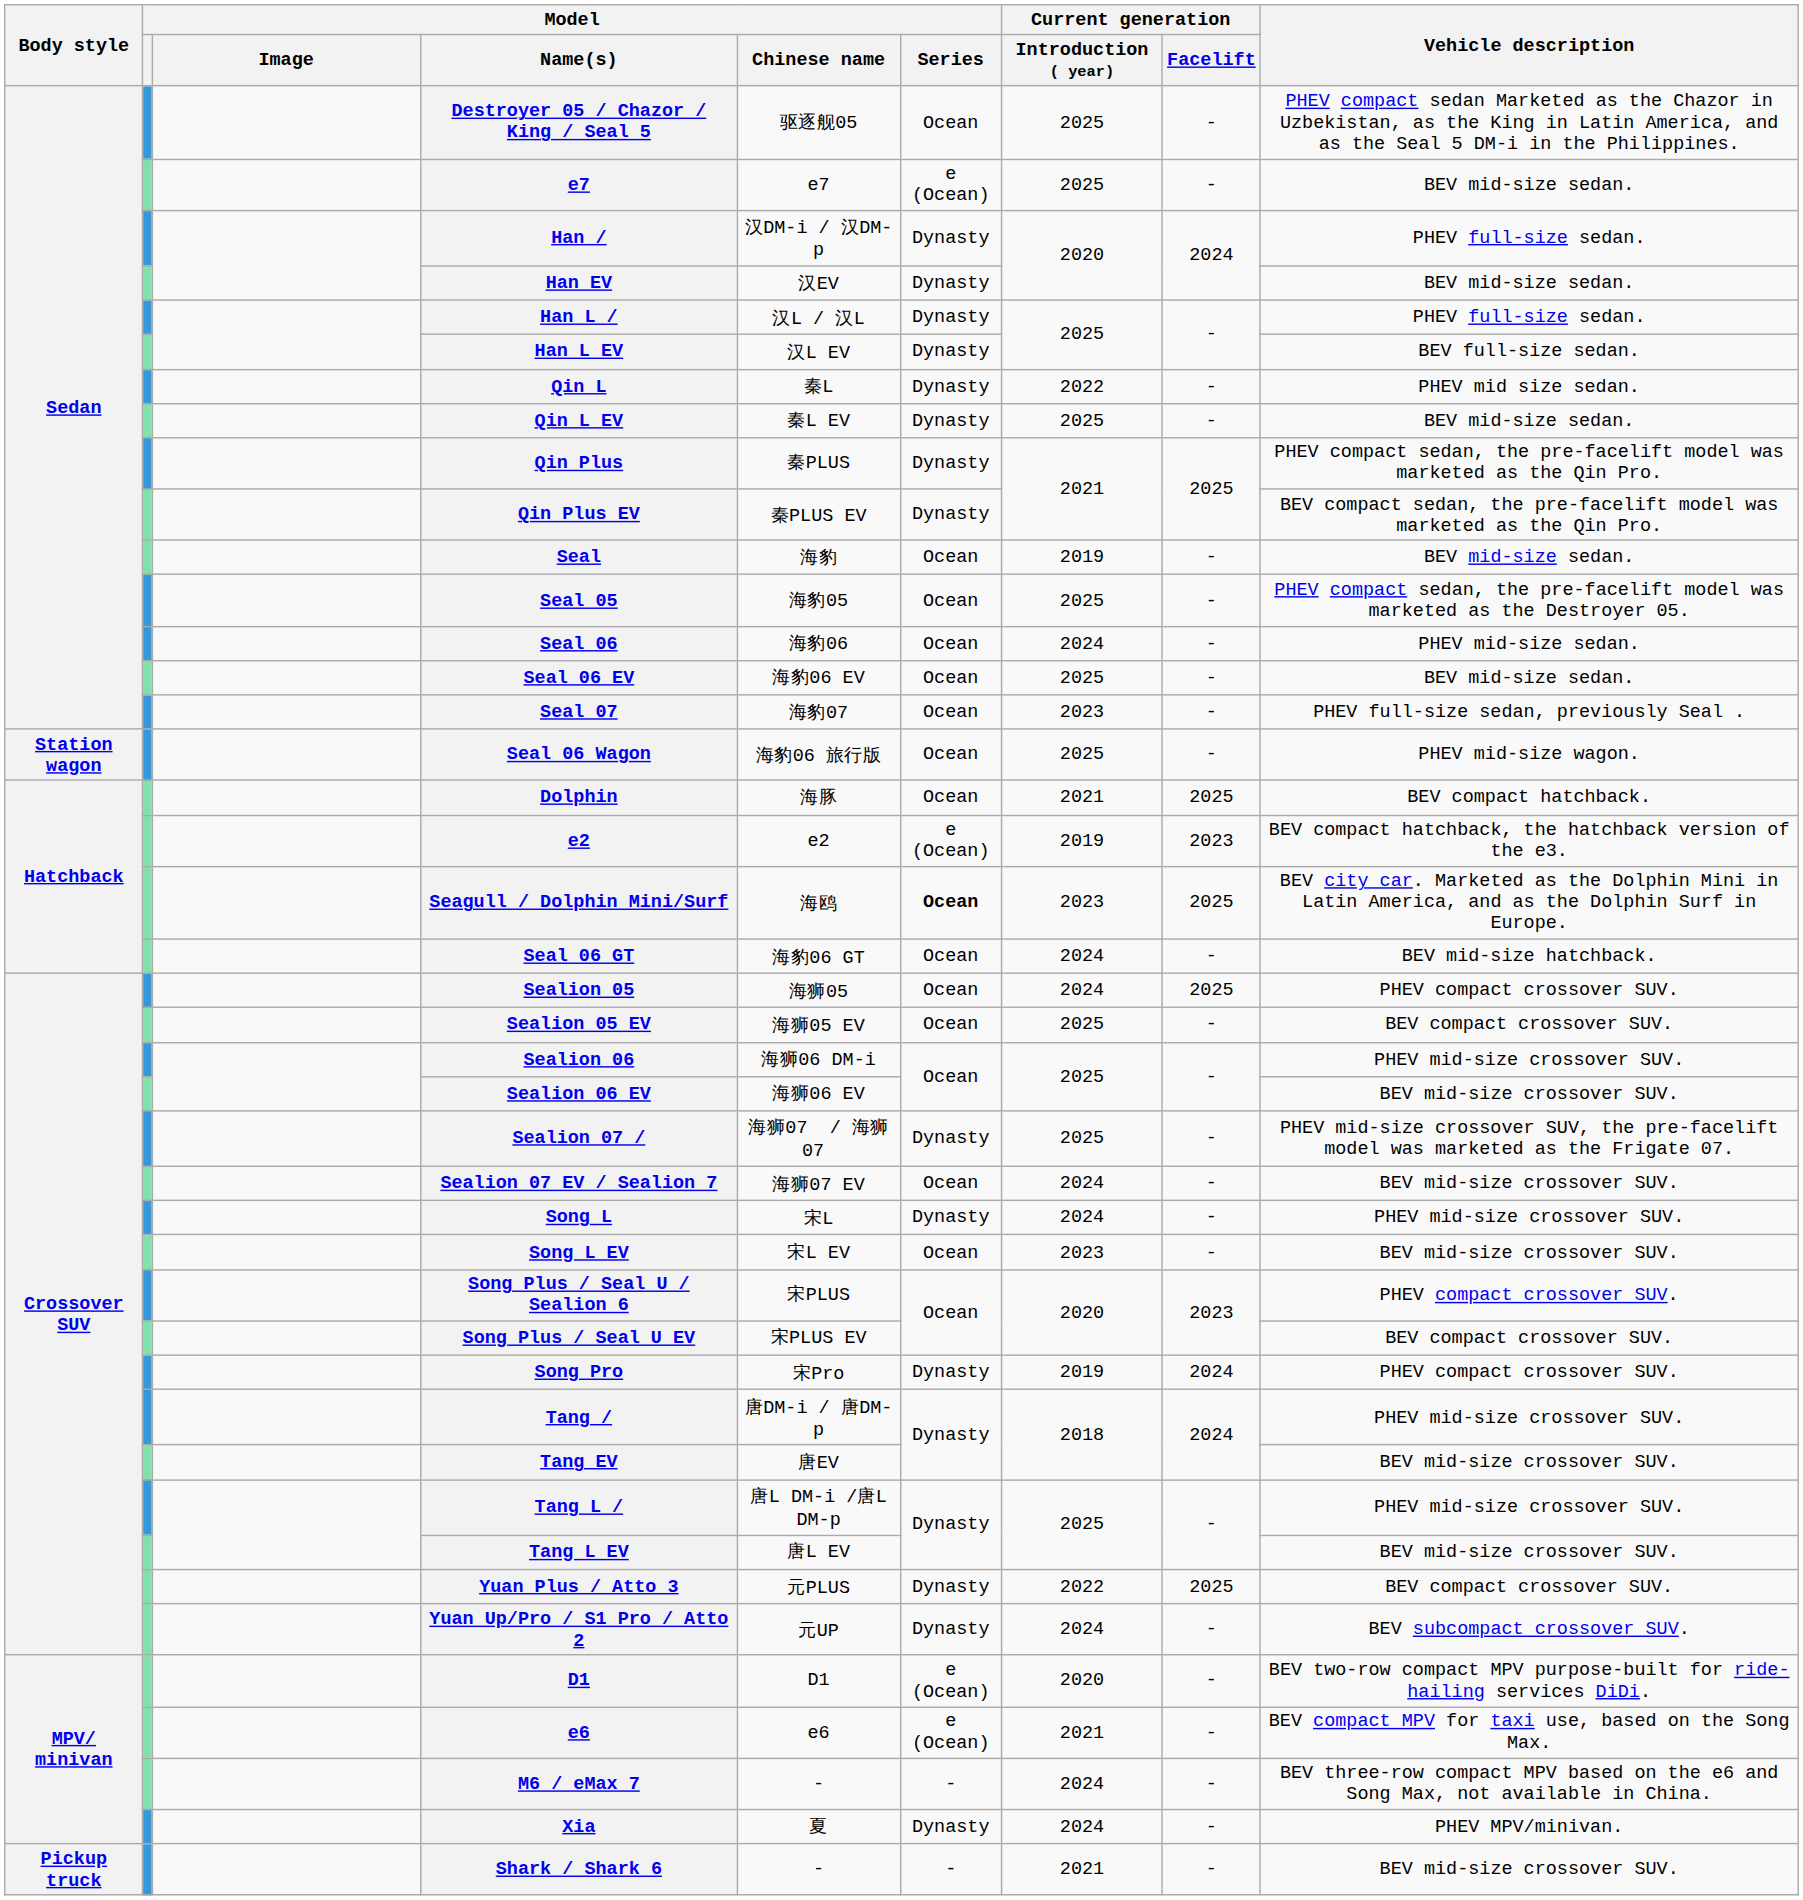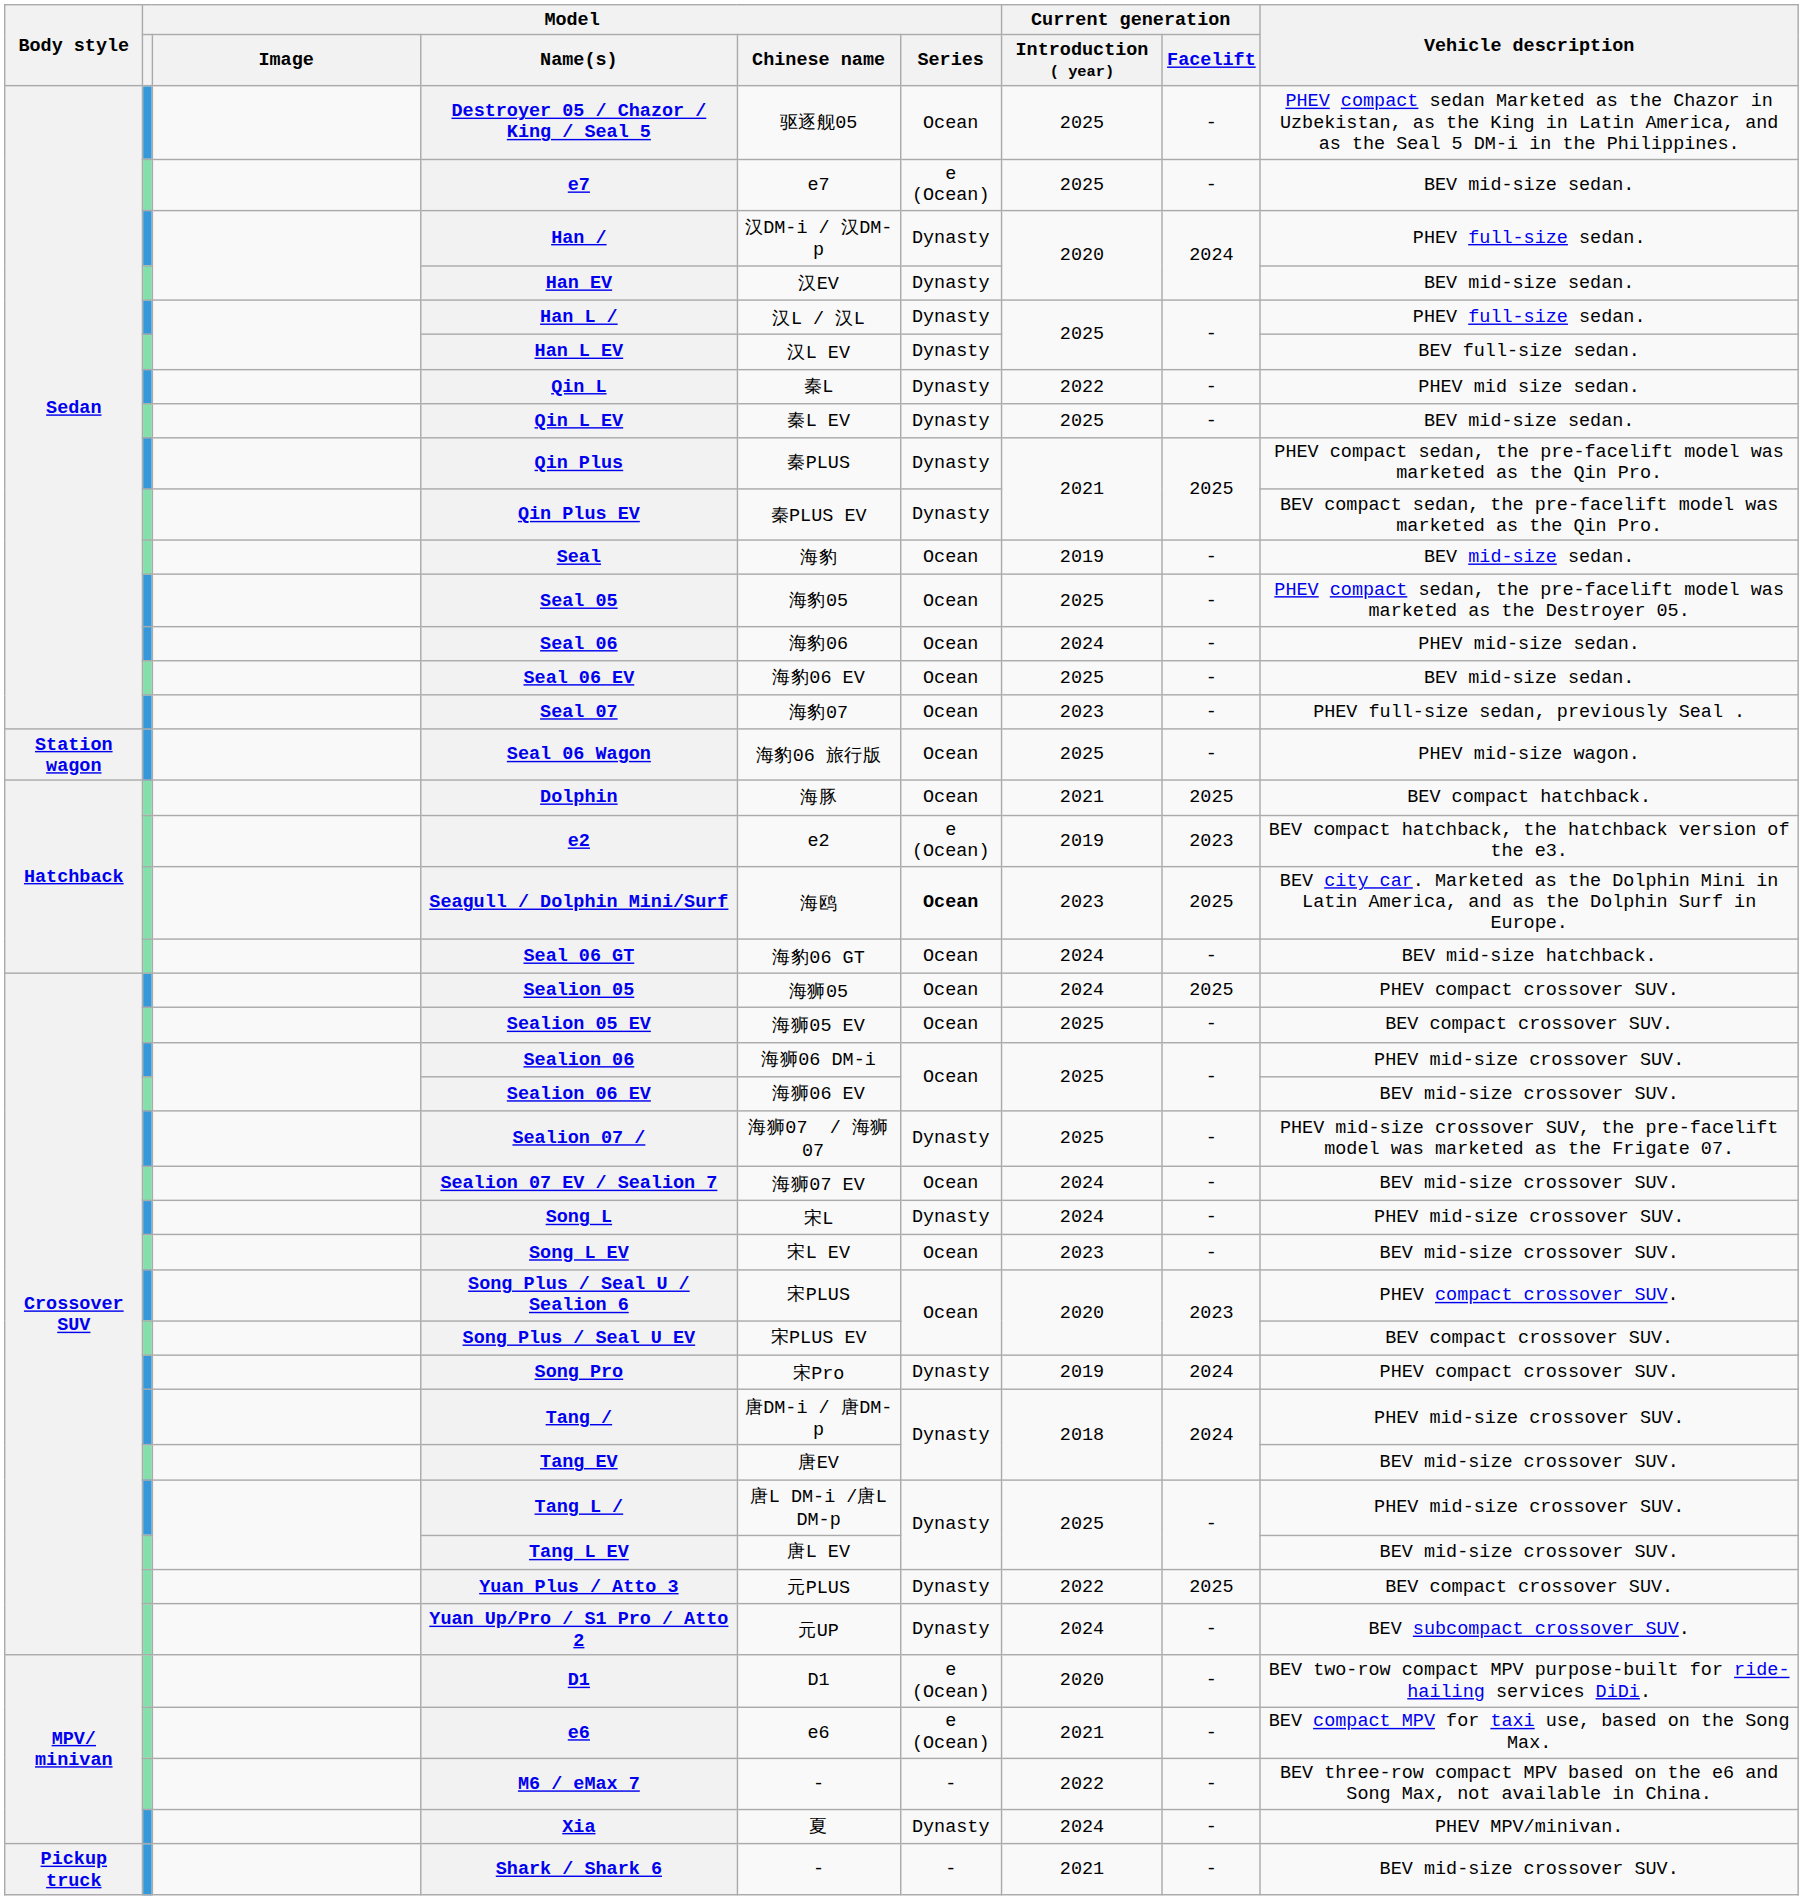 <table class="wikitable sortable" style="text-align: center; width: 100%">
 <tr>
 <th rowspan="2">Body style</th>
 <th colspan="5" width="1px">Model</th>
 <th colspan="2">Current generation</th>
 <th rowspan="2" width="30%">Vehicle description</th>
 </tr>
 <tr>
 <th class="unsortable"></th>
 <th class="unsortable" width="15%">Image</th>
 <th>Name(s)</th>
 <th>Chinese name</th>
 <th>Series</th>
 <th width="9%">Introduction<br><small>( year)</small></th>
 <th class="unsortable"><a href='#'>Facelift</a></th>
 </tr>
 <tr>
 <th rowspan="15"><a href='#'>Sedan</a></th>
 <td style="background: #3498DB"></td>
 <td></td>
 <th><a href='#'>Destroyer 05 / Chazor / King / Seal 5 </a></th>
 <td>驱逐舰05</td>
 <td>Ocean</td>
 <td>2025</td>
 <td>-</td>
 <td><a href='#'>PHEV</a> <a href='#'>compact</a> sedan Marketed as the Chazor in Uzbekistan, as the King in Latin America, and as the Seal 5 DM-i in the Philippines.</td>
 </tr>
 <tr>
 <td style="background: #82E0AA"></td>
 <td></td>
 <th><a href='#'>e7</a></th>
 <td>e7</td>
 <td>e (Ocean)</td>
 <td>2025</td>
 <td>-</td>
 <td>BEV mid-size sedan.</td>
 </tr>
 <tr>
 <td style="background: #3498DB"></td>
 <td rowspan="2"></td>
 <th><a href='#'>Han /</a></th>
 <td>汉DM-i / 汉DM-p</td>
 <td>Dynasty</td>
 <td rowspan="2">2020</td>
 <td rowspan="2">2024</td>
 <td>PHEV <a href='#'>full-size</a> sedan.</td>
 </tr>
 <tr>
 <td style="background: #82E0AA"></td>
 <th><a href='#'>Han EV</a></th>
 <td>汉EV</td>
 <td>Dynasty</td>
 <td>BEV mid-size sedan.</td>
 </tr>
 <tr>
 <td style="background: #3498DB"></td>
 <td rowspan="2"></td>
 <th><a href='#'>Han L /</a></th>
 <td>汉L  / 汉L </td>
 <td>Dynasty</td>
 <td rowspan="2">2025</td>
 <td rowspan="2">-</td>
 <td>PHEV <a href='#'>full-size</a> sedan.</td>
 </tr>
 <tr>
 <td style="background: #82E0AA"></td>
 <th><a href='#'>Han L EV</a></th>
 <td>汉L EV</td>
 <td>Dynasty</td>
 <td>BEV full-size sedan.</td>
 </tr>
 <tr>
 <td style="background: #3498DB"></td>
 <td></td>
 <th><a href='#'>Qin L </a></th>
 <td>秦L </td>
 <td>Dynasty</td>
 <td>2022</td>
 <td>-</td>
 <td>PHEV mid size sedan.</td>
 </tr>
 <tr>
 <td style="background: #82E0AA"></td>
 <td></td>
 <th><a href='#'>Qin L EV</a></th>
 <td>秦L EV</td>
 <td>Dynasty</td>
 <td>2025</td>
 <td>-</td>
 <td>BEV mid-size sedan.</td>
 </tr>
 <tr>
 <td style="background: #3498DB"></td>
 <td></td>
 <th><a href='#'>Qin Plus </a></th>
 <td>秦PLUS </td>
 <td>Dynasty</td>
 <td rowspan="2">2021</td>
 <td rowspan="2">2025</td>
 <td>PHEV compact sedan, the pre-facelift model was marketed as the Qin Pro.</td>
 </tr>
 <tr>
 <td style="background: #82E0AA"></td>
 <td></td>
 <th><a href='#'>Qin Plus EV</a></th>
 <td>秦PLUS EV</td>
 <td>Dynasty</td>
 <td>BEV compact sedan, the pre-facelift model was marketed as the Qin Pro.</td>
 </tr>
 <tr>
 <td style="background: #82E0AA"></td>
 <td></td>
 <th><a href='#'>Seal</a></th>
 <td>海豹</td>
 <td>Ocean</td>
 <td>2019</td>
 <td>-</td>
 <td>BEV <a href='#'>mid-size</a> sedan.</td>
 </tr>
 <tr>
 <td style="background: #3498DB"></td>
 <td></td>
 <th><a href='#'>Seal 05 </a></th>
 <td>海豹05 </td>
 <td>Ocean</td>
 <td>2025</td>
 <td>-</td>
 <td><a href='#'>PHEV</a> <a href='#'>compact</a> sedan, the pre-facelift model was marketed as the Destroyer 05.</td>
 </tr>
 <tr>
 <td style="background: #3498DB"></td>
 <td></td>
 <th><a href='#'>Seal 06 </a></th>
 <td>海豹06 </td>
 <td>Ocean</td>
 <td>2024</td>
 <td>-</td>
 <td>PHEV mid-size sedan.</td>
 </tr>
 <tr>
 <td style="background: #82E0AA"></td>
 <td></td>
 <th><a href='#'>Seal 06 EV</a></th>
 <td>海豹06 EV</td>
 <td>Ocean</td>
 <td>2025</td>
 <td>-</td>
 <td>BEV mid-size sedan.</td>
 </tr>
 <tr>
 <td style="background: #3498DB"></td>
 <td></td>
 <th><a href='#'>Seal 07 </a></th>
 <td>海豹07 </td>
 <td>Ocean</td>
 <td>2023</td>
 <td>-</td>
 <td>PHEV full-size sedan, previously Seal .</td>
 </tr>
 <tr>
 <th rowspan="1"><a href='#'>Station wagon</a></th>
 <td style="background: #3498DB"></td>
 <td></td>
 <th><a href='#'>Seal 06  Wagon</a></th>
 <td>海豹06 旅行版</td>
 <td>Ocean</td>
 <td>2025</td>
 <td>-</td>
 <td>PHEV mid-size wagon.</td>
 </tr>
 <tr>
 <th rowspan="4"><a href='#'>Hatchback</a></th>
 <td style="background: #82E0AA"></td>
 <td></td>
 <th><a href='#'>Dolphin</a></th>
 <td>海豚</td>
 <td>Ocean</td>
 <td>2021</td>
 <td>2025</td>
 <td>BEV compact hatchback.</td>
 </tr>
 <tr>
 <td style="background: #82E0AA"></td>
 <td></td>
 <th><a href='#'>e2</a></th>
 <td>e2</td>
 <td>e (Ocean)</td>
 <td>2019</td>
 <td>2023</td>
 <td>BEV compact hatchback, the hatchback version of the e3.</td>
 </tr>
 <tr>
 <td style="background: #82E0AA"></td>
 <td></td>
 <th><a href='#'>Seagull / Dolphin Mini/Surf</a></th>
 <td>海鸥</td>
 <td><strong>Ocean</strong></td>
 <td>2023</td>
 <td>2025</td>
 <td>BEV <a href='#'>city car</a>. Marketed as the Dolphin Mini in Latin America, and as the Dolphin Surf in Europe.</td>
 </tr>
 <tr>
 <td style="background: #82E0AA"></td>
 <td></td>
 <th><a href='#'>Seal 06 GT</a></th>
 <td>海豹06 GT</td>
 <td>Ocean</td>
 <td>2024</td>
 <td>-</td>
 <td>BEV mid-size hatchback.</td>
 </tr>
 <tr>
 <th rowspan="17"><a href='#'>Crossover SUV</a></th>
 <td style="background: #3498DB"></td>
 <td></td>
 <th><a href='#'>Sealion 05 </a></th>
 <td>海狮05 </td>
 <td>Ocean</td>
 <td>2024</td>
 <td>2025</td>
 <td>PHEV compact crossover SUV.</td>
 </tr>
 <tr>
 <td style="background: #82E0AA"></td>
 <td></td>
 <th><a href='#'>Sealion 05 EV</a></th>
 <td>海狮05 EV</td>
 <td>Ocean</td>
 <td>2025</td>
 <td>-</td>
 <td>BEV compact crossover SUV.</td>
 </tr>
 <tr>
 <td style="background: #3498DB"></td>
 <td rowspan="2"></td>
 <th><a href='#'>Sealion 06 </a></th>
 <td>海狮06 DM-i</td>
 <td rowspan="2">Ocean</td>
 <td rowspan="2">2025</td>
 <td rowspan="2">-</td>
 <td>PHEV mid-size crossover SUV.</td>
 </tr>
 <tr>
 <td style="background: #82E0AA"></td>
 <th><a href='#'>Sealion 06 EV</a></th>
 <td>海狮06 EV</td>
 <td>BEV mid-size crossover SUV.</td>
 </tr>
 <tr>
 <td style="background: #3498DB"></td>
 <td></td>
 <th><a href='#'>Sealion 07 /</a></th>
 <td>海狮07  / 海狮07 </td>
 <td>Dynasty</td>
 <td>2025</td>
 <td>-</td>
 <td>PHEV mid-size crossover SUV, the pre-facelift model was marketed as the Frigate 07.</td>
 </tr>
 <tr>
 <td style="background: #82E0AA"></td>
 <td></td>
 <th><a href='#'>Sealion 07 EV / Sealion 7</a></th>
 <td>海狮07 EV</td>
 <td>Ocean</td>
 <td>2024</td>
 <td>-</td>
 <td>BEV mid-size crossover SUV.</td>
 </tr>
 <tr>
 <td style="background: #3498DB"></td>
 <td></td>
 <th><a href='#'>Song L </a></th>
 <td>宋L </td>
 <td>Dynasty</td>
 <td>2024</td>
 <td>-</td>
 <td>PHEV mid-size crossover SUV.</td>
 </tr>
 <tr>
 <td style="background: #82E0AA"></td>
 <td></td>
 <th><a href='#'>Song L EV</a></th>
 <td>宋L EV</td>
 <td>Ocean</td>
 <td>2023</td>
 <td>-</td>
 <td>BEV mid-size crossover SUV.</td>
 </tr>
 <tr>
 <td style="background: #3498DB"></td>
 <td></td>
 <th><a href='#'>Song Plus / Seal U / Sealion 6 </a></th>
 <td>宋PLUS </td>
 <td rowspan="2">Ocean</td>
 <td rowspan="2">2020</td>
 <td rowspan="2">2023</td>
 <td>PHEV <a href='#'>compact crossover SUV</a>.</td>
 </tr>
 <tr>
 <td style="background: #82E0AA"></td>
 <td></td>
 <th><a href='#'>Song Plus / Seal U EV</a></th>
 <td>宋PLUS EV</td>
 <td>BEV compact crossover SUV.</td>
 </tr>
 <tr>
 <td style="background: #3498DB"></td>
 <td></td>
 <th><a href='#'>Song Pro </a></th>
 <td>宋Pro </td>
 <td>Dynasty</td>
 <td>2019</td>
 <td>2024</td>
 <td>PHEV compact crossover SUV.</td>
 </tr>
 <tr>
 <td style="background: #3498DB"></td>
 <td></td>
 <th><a href='#'>Tang /</a></th>
 <td>唐DM-i / 唐DM-p</td>
 <td rowspan="2">Dynasty</td>
 <td rowspan="2">2018</td>
 <td rowspan="2">2024</td>
 <td>PHEV mid-size crossover SUV.</td>
 </tr>
 <tr>
 <td style="background: #82E0AA"></td>
 <td></td>
 <th><a href='#'>Tang EV</a></th>
 <td>唐EV</td>
 <td>BEV mid-size crossover SUV.</td>
 </tr>
 <tr>
 <td style="background: #3498DB"></td>
 <td rowspan="2"></td>
 <th><a href='#'>Tang L /</a></th>
 <td>唐L DM-i /唐L DM-p</td>
 <td rowspan="2">Dynasty</td>
 <td rowspan="2">2025</td>
 <td rowspan="2">-</td>
 <td>PHEV mid-size crossover SUV.</td>
 </tr>
 <tr>
 <td style="background: #82E0AA"></td>
 <th><a href='#'>Tang L EV</a></th>
 <td>唐L EV</td>
 <td>BEV mid-size crossover SUV.</td>
 </tr>
 <tr>
 <td style="background: #82E0AA"></td>
 <td></td>
 <th><a href='#'>Yuan Plus / Atto 3</a></th>
 <td>元PLUS</td>
 <td>Dynasty</td>
 <td>2022</td>
 <td>2025</td>
 <td>BEV compact crossover SUV.</td>
 </tr>
 <tr>
 <td style="background: #82E0AA"></td>
 <td></td>
 <th><a href='#'>Yuan Up/Pro / S1 Pro / Atto 2</a></th>
 <td>元UP</td>
 <td>Dynasty</td>
 <td>2024</td>
 <td>-</td>
 <td>BEV <a href='#'>subcompact crossover SUV</a>.</td>
 </tr>
 <tr>
 <th rowspan="4"><a href='#'>MPV/<br>minivan</a></th>
 <td style="background: #82E0AA"></td>
 <td></td>
 <th><a href='#'>D1</a></th>
 <td>D1</td>
 <td>e (Ocean)</td>
 <td>2020</td>
 <td>-</td>
 <td>BEV two-row compact MPV purpose-built for <a href='#'>ride-hailing</a> services <a href='#'>DiDi</a>.</td>
 </tr>
 <tr>
 <td style="background: #82E0AA"></td>
 <td></td>
 <th><a href='#'>e6</a></th>
 <td>e6</td>
 <td>e (Ocean)</td>
 <td>2021</td>
 <td>-</td>
 <td>BEV <a href='#'>compact MPV</a> for <a href='#'>taxi</a> use, based on the Song Max.</td>
 </tr>
 <tr>
 <td style="background: #82E0AA"></td>
 <td></td>
 <th><a href='#'>M6 / eMax 7</a></th>
 <td>-</td>
 <td>-</td>
-<td>2024</td>
+<td>2022</td>
 <td>-</td>
 <td>BEV three-row compact MPV based on the e6 and Song Max, not available in China.</td>
 </tr>
 <tr>
 <td style="background: #3498DB"></td>
 <td></td>
 <th><a href='#'>Xia</a></th>
 <td>夏</td>
 <td>Dynasty</td>
 <td>2024</td>
 <td>-</td>
 <td>PHEV MPV/minivan.</td>
 </tr>
 <tr>
 <th><a href='#'>Pickup truck</a></th>
 <td style="background: #3498DB"></td>
 <td></td>
 <th><a href='#'>Shark / Shark 6</a></th>
 <td>-</td>
 <td>-</td>
 <td>2021</td>
 <td>-</td>
 <td>BEV mid-size crossover SUV.</td>
 </tr>
 </table>
